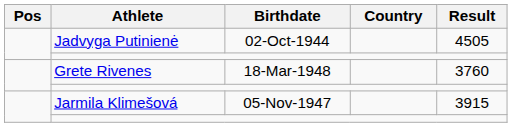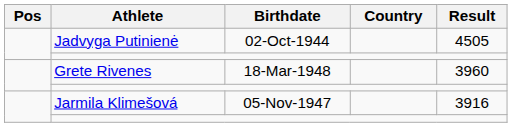 <table class="wikitable"  style="text-align:center; width:60%;">
 <tr>
 <th>Pos</th>
 <th>Athlete</th>
 <th>Birthdate</th>
 <th>Country</th>
 <th>Result</th>
 </tr>
 <tr>
 <td align=center rowspan=2></td>
 <td align=left><a href='#'>Jadvyga Putinienė</a></td>
 <td>02-Oct-1944</td>
 <td align=left></td>
 <td>4505</td>
 </tr>
 <tr>
 <td colspan=4></td>
 </tr>
 <tr>
 <td align=center rowspan=2></td>
 <td align=left><a href='#'>Grete Rivenes</a></td>
 <td>18-Mar-1948</td>
 <td align=left></td>
-<td>3760</td>
+<td>3960</td>
 </tr>
 <tr>
 <td colspan=4></td>
 </tr>
 <tr>
 <td align=center rowspan=2></td>
 <td align=left><a href='#'>Jarmila Klimešová</a></td>
 <td>05-Nov-1947</td>
 <td align=left></td>
-<td>3915</td>
+<td>3916</td>
 </tr>
 <tr>
 <td colspan=4></td>
 </tr>
 </table>
